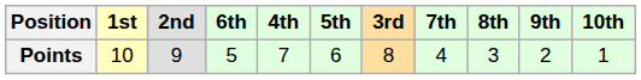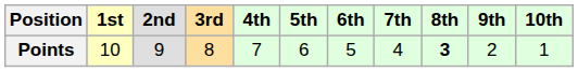 <table class="wikitable" style="font-size:75%; text-align:center">
 <tr>
 <th>Position</th>
 <td style="background:#ffffbf;"> <strong>1st</strong> </td>
 <td style="background:#dfdfdf;"> <strong>2nd</strong> </td>
-<td style="background:#dfffdf;"> <strong>6th</strong> </td>
+<td style="background:#ffdf9f;"> <strong>3rd</strong> </td>
 <td style="background:#dfffdf;"> <strong>4th</strong> </td>
 <td style="background:#dfffdf;"> <strong>5th</strong> </td>
-<td style="background:#ffdf9f;"> <strong>3rd</strong> </td>
+<td style="background:#dfffdf;"> <strong>6th</strong> </td>
 <td style="background:#dfffdf;"> <strong>7th</strong> </td>
 <td style="background:#dfffdf;"> <strong>8th</strong> </td>
 <td style="background:#dfffdf;"> <strong>9th</strong> </td>
 <td style="background:#dfffdf;"> <strong>10th</strong> </td>
 </tr>
 <tr>
 <th>Points</th>
 <td style="background:#ffffbf;">10</td>
 <td style="background:#dfdfdf;">9</td>
-<td style="background:#dfffdf;">5</td>
+<td style="background:#ffdf9f;">8</td>
 <td style="background:#dfffdf;">7</td>
 <td style="background:#dfffdf;">6</td>
-<td style="background:#ffdf9f;">8</td>
+<td style="background:#dfffdf;">5</td>
 <td style="background:#dfffdf;">4</td>
-<td style="background:#dfffdf;">3</td>
+<td style="background:#dfffdf;"><strong>3</strong></td>
 <td style="background:#dfffdf;">2</td>
 <td style="background:#dfffdf;">1</td>
 </tr>
 </table>
